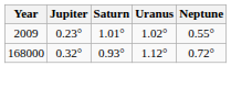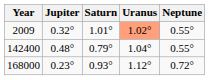 <table class="wikitable floatright" style="text-align:center">
 <tr>
 <th>Year</th>
 <th>Jupiter</th>
 <th>Saturn</th>
 <th>Uranus</th>
 <th>Neptune</th>
 </tr>
 <tr>
 <td>2009</td>
-<td>0.23°</td>
+<td>0.32°</td>
 <td>1.01°</td>
-<td>1.02°</td>
+<td style="background: lightsalmon;">1.02°</td>
+<td>0.55°</td>
+</tr>
+<tr>
+<td>142400</td>
+<td>0.48°</td>
+<td>0.79°</td>
+<td>1.04°</td>
 <td>0.55°</td>
 </tr>
 <tr>
 <td>168000</td>
-<td>0.32°</td>
+<td>0.23°</td>
 <td>0.93°</td>
 <td>1.12°</td>
 <td>0.72°</td>
 </tr>
 </table>
